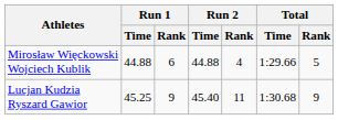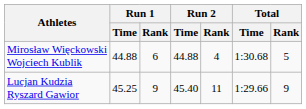 <table class="wikitable" border="1" style="font-size:90%">
 <tr>
 <th rowspan="2">Athletes</th>
 <th colspan="2">Run 1</th>
 <th colspan="2">Run 2</th>
 <th colspan="2">Total</th>
 </tr>
 <tr>
 <th>Time</th>
 <th>Rank</th>
 <th>Time</th>
 <th>Rank</th>
 <th>Time</th>
 <th>Rank</th>
 </tr>
 <tr>
 <td><a href='#'>Mirosław Więckowski</a><br><a href='#'>Wojciech Kublik</a></td>
 <td align="center">44.88</td>
 <td align="center">6</td>
 <td align="center">44.88</td>
 <td align="center">4</td>
-<td align="center">1:29.66</td>
+<td align="center">1:30.68</td>
 <td align="center">5</td>
 </tr>
 <tr>
 <td><a href='#'>Lucjan Kudzia</a><br><a href='#'>Ryszard Gawior</a></td>
 <td align="center">45.25</td>
 <td align="center">9</td>
 <td align="center">45.40</td>
 <td align="center">11</td>
-<td align="center">1:30.68</td>
+<td align="center">1:29.66</td>
 <td align="center">9</td>
 </tr>
 </table>
